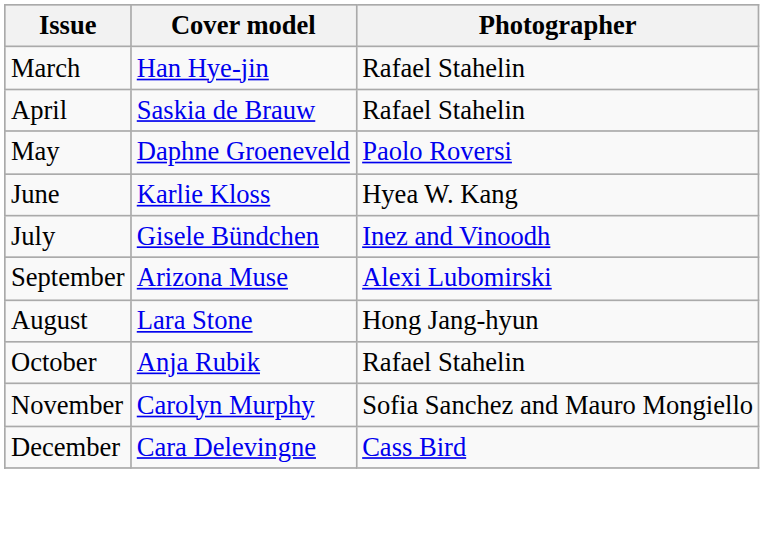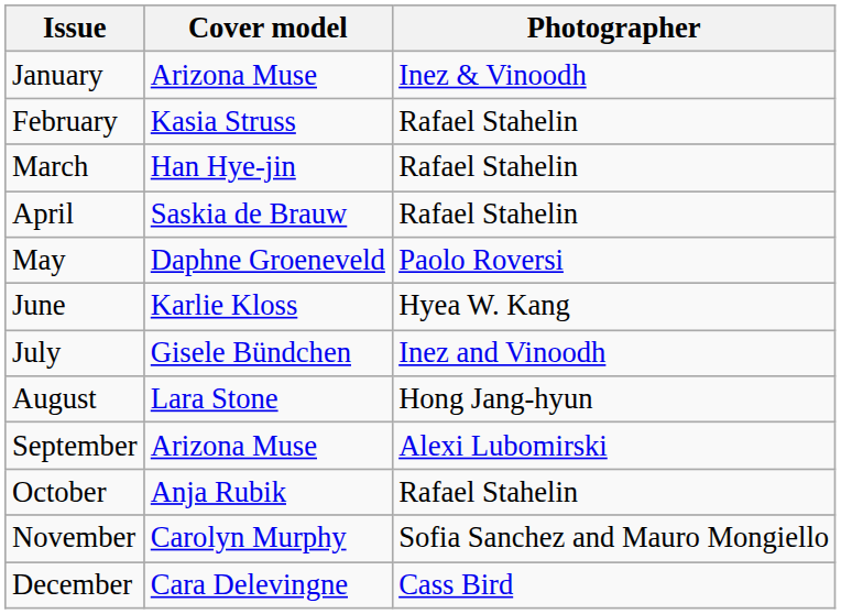 <table class="sortable wikitable">
 <tr>
 <th>Issue</th>
 <th>Cover model</th>
 <th>Photographer</th>
+</tr>
+<tr>
+<td>January</td>
+<td><a href='#'>Arizona Muse</a></td>
+<td><a href='#'>Inez & Vinoodh</a></td>
+</tr>
+<tr>
+<td>February</td>
+<td><a href='#'>Kasia Struss</a></td>
+<td>Rafael Stahelin</td>
 </tr>
 <tr>
 <td>March</td>
 <td><a href='#'>Han Hye-jin</a></td>
 <td>Rafael Stahelin</td>
 </tr>
 <tr>
 <td>April</td>
 <td><a href='#'>Saskia de Brauw</a></td>
 <td>Rafael Stahelin</td>
 </tr>
 <tr>
 <td>May</td>
 <td><a href='#'>Daphne Groeneveld</a></td>
 <td><a href='#'>Paolo Roversi</a></td>
 </tr>
 <tr>
 <td>June</td>
 <td><a href='#'>Karlie Kloss</a></td>
 <td>Hyea W. Kang</td>
 </tr>
 <tr>
 <td>July</td>
 <td><a href='#'>Gisele Bündchen</a></td>
 <td><a href='#'>Inez and Vinoodh</a></td>
 </tr>
 <tr>
+<td>August</td>
+<td><a href='#'>Lara Stone</a></td>
+<td>Hong Jang-hyun</td>
+</tr>
+<tr>
 <td>September</td>
 <td><a href='#'>Arizona Muse</a></td>
 <td><a href='#'>Alexi Lubomirski</a></td>
-</tr>
-<tr>
-<td>August</td>
-<td><a href='#'>Lara Stone</a></td>
-<td>Hong Jang-hyun</td>
 </tr>
 <tr>
 <td>October</td>
 <td><a href='#'>Anja Rubik</a></td>
 <td>Rafael Stahelin</td>
 </tr>
 <tr>
 <td>November</td>
 <td><a href='#'>Carolyn Murphy</a></td>
 <td>Sofia Sanchez and Mauro Mongiello</td>
 </tr>
 <tr>
 <td>December</td>
 <td><a href='#'>Cara Delevingne</a></td>
 <td><a href='#'>Cass Bird</a></td>
 </tr>
 </table>
